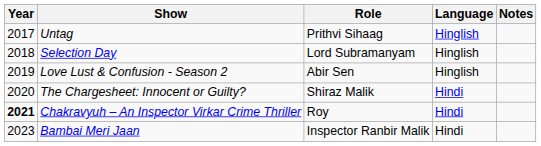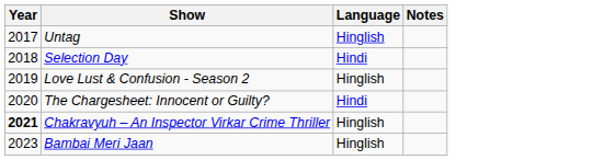 <table class="wikitable sortable">
 <tr>
 <th>Year</th>
 <th>Show</th>
-<th>Role</th>
 <th>Language</th>
 <th>Notes</th>
 </tr>
 <tr>
 <td>2017</td>
 <td><em>Untag</em></td>
-<td>Prithvi Sihaag</td>
 <td><a href='#'>Hinglish</a></td>
 <td></td>
 </tr>
 <tr>
 <td>2018</td>
 <td><em><a href='#'>Selection Day</a></em></td>
-<td>Lord Subramanyam</td>
-<td>Hinglish</td>
+<td><a href='#'>Hindi</a></td>
 <td></td>
 </tr>
 <tr>
 <td>2019</td>
 <td><em>Love Lust & Confusion - Season 2</em></td>
-<td>Abir Sen</td>
 <td>Hinglish</td>
 <td></td>
 </tr>
 <tr>
 <td>2020</td>
 <td><em>The Chargesheet: Innocent or Guilty?</em></td>
-<td>Shiraz Malik</td>
 <td><a href='#'>Hindi</a></td>
 <td></td>
 </tr>
 <tr>
 <td><strong>2021</strong></td>
 <td><em><a href='#'>Chakravyuh – An Inspector Virkar Crime Thriller</a></em></td>
-<td>Roy</td>
-<td><a href='#'>Hindi</a></td>
+<td>Hinglish</td>
 <td></td>
 </tr>
 <tr>
 <td>2023</td>
 <td><em><a href='#'>Bambai Meri Jaan</a></em></td>
-<td>Inspector Ranbir Malik</td>
-<td>Hindi</td>
+<td>Hinglish</td>
 <td></td>
 </tr>
 </table>
